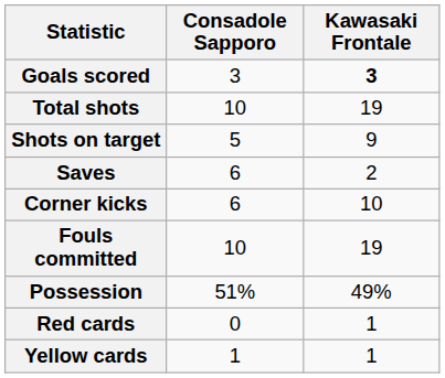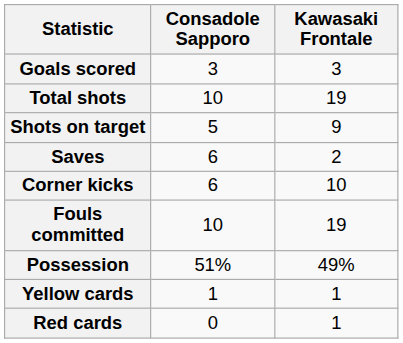 <table class="wikitable plainrowheaders" style="text-align: center">
 <tr>
 <th scope=col width=120>Statistic</th>
 <th scope=col width=100>Consadole Sapporo</th>
 <th scope=col width=100>Kawasaki Frontale</th>
 </tr>
 <tr>
 <th scope=row>Goals scored</th>
 <td>3</td>
-<td><strong>3</strong></td>
+<td>3</td>
 </tr>
 <tr>
 <th scope=row>Total shots</th>
 <td>10</td>
 <td>19</td>
 </tr>
 <tr>
 <th scope=row>Shots on target</th>
 <td>5</td>
 <td>9</td>
 </tr>
 <tr>
 <th scope=row>Saves</th>
 <td>6</td>
 <td>2</td>
 </tr>
 <tr>
 <th scope=row>Corner kicks</th>
 <td>6</td>
 <td>10</td>
 </tr>
 <tr>
 <th scope=row>Fouls committed</th>
 <td>10</td>
 <td>19</td>
 </tr>
 <tr>
 <th scope=row>Possession</th>
 <td>51%</td>
 <td>49%</td>
 </tr>
 <tr>
+<th scope=row>Yellow cards</th>
+<td>1</td>
+<td>1</td>
+</tr>
+<tr>
 <th scope=row>Red cards</th>
 <td>0</td>
 <td>1</td>
 </tr>
-<tr>
-<th scope=row>Yellow cards</th>
-<td>1</td>
-<td>1</td>
-</tr>
 </table>
